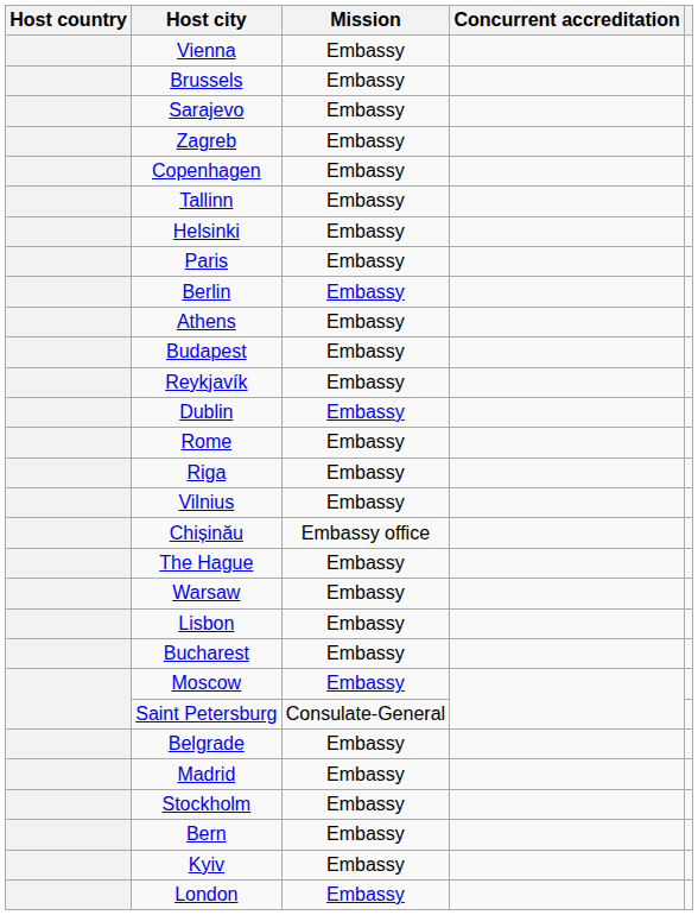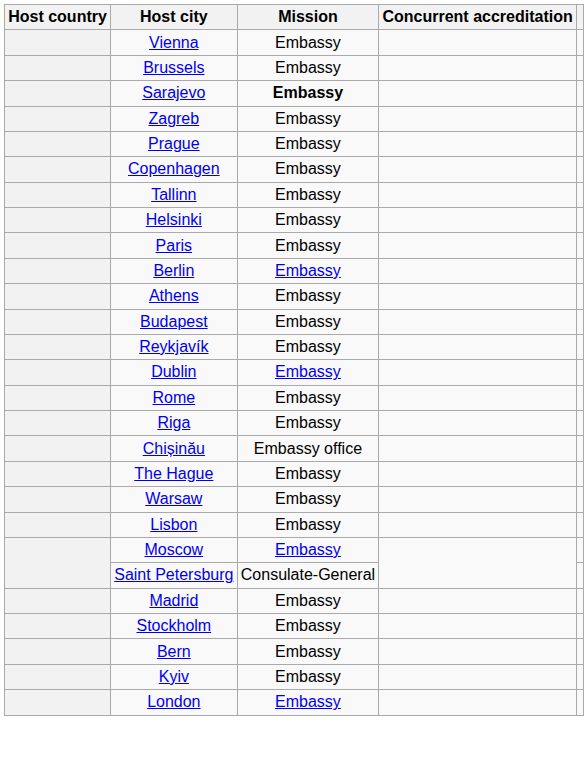 <table class="wikitable plainrowheaders" style="text-align:center;">
 <tr>
 <th scope="col">Host country</th>
 <th scope="col">Host city</th>
 <th scope="col">Mission</th>
 <th scope="col">Concurrent accreditation</th>
 <th scope="col"></th>
 </tr>
 <tr>
 <th scope="row"></th>
 <td><a href='#'>Vienna</a></td>
 <td>Embassy</td>
 <td></td>
 <td></td>
 </tr>
 <tr>
 <th scope="row"></th>
 <td><a href='#'>Brussels</a></td>
 <td>Embassy</td>
 <td></td>
 <td></td>
 </tr>
 <tr>
 <th scope="row"></th>
 <td><a href='#'>Sarajevo</a></td>
+<td><strong>Embassy</strong></td>
+<td></td>
+<td></td>
+</tr>
+<tr>
+<th scope="row"></th>
+<td><a href='#'>Zagreb</a></td>
 <td>Embassy</td>
 <td></td>
 <td></td>
 </tr>
 <tr>
 <th scope="row"></th>
-<td><a href='#'>Zagreb</a></td>
+<td><a href='#'>Prague</a></td>
 <td>Embassy</td>
 <td></td>
 <td></td>
 </tr>
 <tr>
 <th scope="row"></th>
 <td><a href='#'>Copenhagen</a></td>
 <td>Embassy</td>
 <td></td>
 <td></td>
 </tr>
 <tr>
 <th scope="row"></th>
 <td><a href='#'>Tallinn</a></td>
 <td>Embassy</td>
 <td></td>
 <td></td>
 </tr>
 <tr>
 <th scope="row"></th>
 <td><a href='#'>Helsinki</a></td>
 <td>Embassy</td>
 <td></td>
 <td></td>
 </tr>
 <tr>
 <th scope="row"></th>
 <td><a href='#'>Paris</a></td>
 <td>Embassy</td>
 <td></td>
 <td></td>
 </tr>
 <tr>
 <th scope="row"></th>
 <td><a href='#'>Berlin</a></td>
 <td><a href='#'>Embassy</a></td>
 <td></td>
 <td></td>
 </tr>
 <tr>
 <th scope="row"></th>
 <td><a href='#'>Athens</a></td>
 <td>Embassy</td>
 <td></td>
 <td></td>
 </tr>
 <tr>
 <th scope="row"></th>
 <td><a href='#'>Budapest</a></td>
 <td>Embassy</td>
 <td></td>
 <td></td>
 </tr>
 <tr>
 <th scope="row"></th>
 <td><a href='#'>Reykjavík</a></td>
 <td>Embassy</td>
 <td></td>
 <td></td>
 </tr>
 <tr>
 <th scope="row"></th>
 <td><a href='#'>Dublin</a></td>
 <td><a href='#'>Embassy</a></td>
 <td></td>
 <td></td>
 </tr>
 <tr>
 <th scope="row"></th>
 <td><a href='#'>Rome</a></td>
 <td>Embassy</td>
 <td></td>
 <td></td>
 </tr>
 <tr>
 <th scope="row"></th>
 <td><a href='#'>Riga</a></td>
 <td>Embassy</td>
 <td></td>
 <td></td>
 </tr>
 <tr>
 <th scope="row"></th>
-<td><a href='#'>Vilnius</a></td>
-<td>Embassy</td>
-<td></td>
-<td></td>
-</tr>
-<tr>
-<th scope="row"></th>
 <td><a href='#'>Chișinău</a></td>
 <td>Embassy office</td>
 <td></td>
 <td></td>
 </tr>
 <tr>
 <th scope="row"></th>
 <td><a href='#'>The Hague</a></td>
 <td>Embassy</td>
 <td></td>
 <td></td>
 </tr>
 <tr>
 <th scope="row"></th>
 <td><a href='#'>Warsaw</a></td>
 <td>Embassy</td>
 <td></td>
 <td></td>
 </tr>
 <tr>
 <th scope="row"></th>
 <td><a href='#'>Lisbon</a></td>
 <td>Embassy</td>
 <td></td>
 <td></td>
 </tr>
 <tr>
-<th scope="row"></th>
-<td><a href='#'>Bucharest</a></td>
-<td>Embassy</td>
-<td></td>
-<td></td>
-</tr>
-<tr>
 <th scope="row" rowspan="2"></th>
 <td><a href='#'>Moscow</a></td>
 <td><a href='#'>Embassy</a></td>
 <td rowspan="2"></td>
 <td></td>
 </tr>
 <tr>
 <td><a href='#'>Saint Petersburg</a></td>
 <td>Consulate-General</td>
-<td></td>
-</tr>
-<tr>
-<th scope="row"></th>
-<td><a href='#'>Belgrade</a></td>
-<td>Embassy</td>
-<td></td>
 <td></td>
 </tr>
 <tr>
 <th scope="row"></th>
 <td><a href='#'>Madrid</a></td>
 <td>Embassy</td>
 <td></td>
 <td></td>
 </tr>
 <tr>
 <th scope="row"></th>
 <td><a href='#'>Stockholm</a></td>
 <td>Embassy</td>
 <td></td>
 <td></td>
 </tr>
 <tr>
 <th scope="row"></th>
 <td><a href='#'>Bern</a></td>
 <td>Embassy</td>
 <td></td>
 <td></td>
 </tr>
 <tr>
 <th scope="row"></th>
 <td><a href='#'>Kyiv</a></td>
 <td>Embassy</td>
 <td></td>
 <td></td>
 </tr>
 <tr>
 <th scope="row"></th>
 <td><a href='#'>London</a></td>
 <td><a href='#'>Embassy</a></td>
 <td></td>
 <td></td>
 </tr>
 </table>
